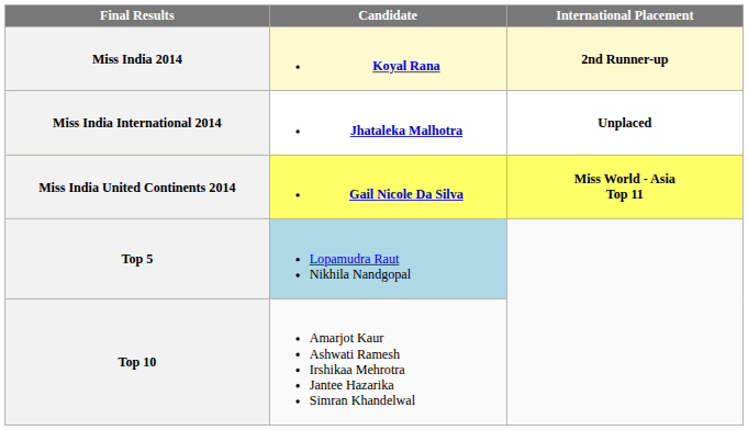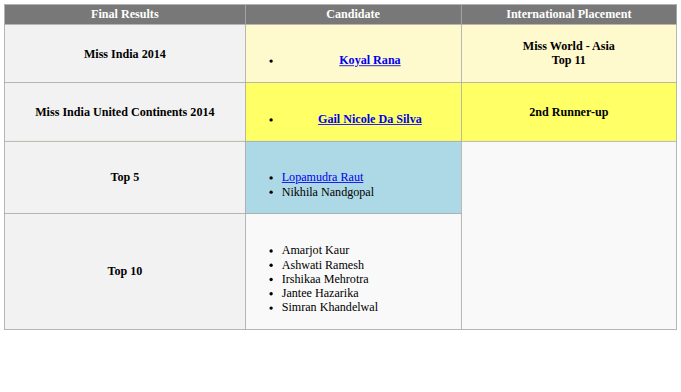 <table class="wikitable sortable" style="font-size:90%;">
 <tr>
 <th style="width:280px;background-color:#787878;color:#FFFFFF;">Final Results</th>
 <th style="width:250px;background-color:#787878;color:#FFFFFF;">Candidate</th>
 <th style="width:250px;background-color:#787878;color:#FFFFFF;">International Placement</th>
 </tr>
 <tr align="center" style="background:#FFFACD; font-weight: bold">
 <th>Miss India 2014</th>
 <td><br><ul><li><a href='#'>Koyal Rana</a></li></ul></td>
-<td>2nd Runner-up</td>
-</tr>
-<tr align="center" style="background:white; font-weight: bold">
-<th>Miss India International 2014</th>
-<td><br><ul><li><a href='#'>Jhataleka Malhotra</a></li></ul></td>
-<td>Unplaced</td>
+<td>Miss World - Asia<br>Top 11</td>
 </tr>
 <tr align="center" style="background:#FFFF66; font-weight: bold">
 <th>Miss India United Continents 2014</th>
 <td><br><ul><li><a href='#'>Gail Nicole Da Silva</a></li></ul></td>
-<td>Miss World - Asia<br>Top 11</td>
+<td>2nd Runner-up</td>
 </tr>
 <tr>
 <th>Top 5</th>
 <td style="background: lightblue;"><br><ul><li><a href='#'>Lopamudra Raut</a></li><li>Nikhila Nandgopal</li></ul></td>
 </tr>
 <tr>
 <th>Top 10</th>
 <td><br><ul><li>Amarjot Kaur</li><li>Ashwati Ramesh</li><li>Irshikaa Mehrotra</li><li>Jantee Hazarika</li><li>Simran Khandelwal</li></ul></td>
 </tr>
 </table>
